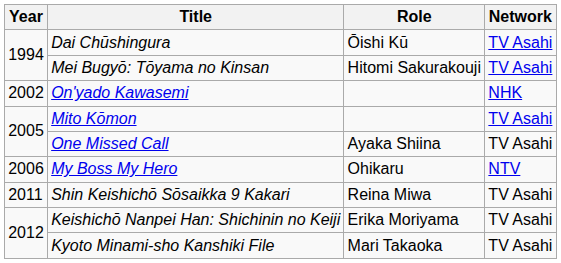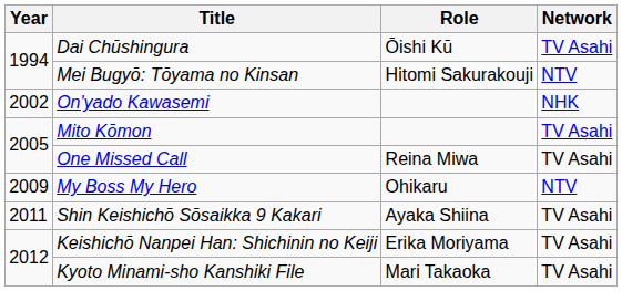 <table class="wikitable">
 <tr>
 <th>Year</th>
 <th>Title</th>
 <th>Role</th>
 <th>Network</th>
 </tr>
 <tr>
 <td rowspan="2">1994</td>
 <td><em>Dai Chūshingura</em></td>
 <td>Ōishi Kū</td>
 <td><a href='#'>TV Asahi</a></td>
 </tr>
 <tr>
 <td><em>Mei Bugyō: Tōyama no Kinsan</em></td>
 <td>Hitomi Sakurakouji</td>
-<td><a href='#'>TV Asahi</a></td>
+<td><a href='#'>NTV</a></td>
 </tr>
 <tr>
 <td>2002</td>
 <td><em><a href='#'>On'yado Kawasemi</a></em></td>
 <td></td>
 <td><a href='#'>NHK</a></td>
 </tr>
 <tr>
 <td rowspan="2">2005</td>
 <td><em><a href='#'>Mito Kōmon</a></em></td>
 <td></td>
 <td><a href='#'>TV Asahi</a></td>
 </tr>
 <tr>
 <td><em><a href='#'>One Missed Call</a></em></td>
-<td>Ayaka Shiina</td>
+<td>Reina Miwa</td>
 <td>TV Asahi</td>
 </tr>
 <tr>
-<td>2006</td>
+<td>2009</td>
 <td><em><a href='#'>My Boss My Hero</a></em></td>
 <td>Ohikaru</td>
 <td><a href='#'>NTV</a></td>
 </tr>
 <tr>
 <td>2011</td>
 <td><em>Shin Keishichō Sōsaikka 9 Kakari</em></td>
-<td>Reina Miwa</td>
+<td>Ayaka Shiina</td>
 <td>TV Asahi</td>
 </tr>
 <tr>
 <td rowspan="2">2012</td>
 <td><em>Keishichō Nanpei Han: Shichinin no Keiji</em></td>
 <td>Erika Moriyama</td>
 <td>TV Asahi</td>
 </tr>
 <tr>
 <td><em>Kyoto Minami-sho Kanshiki File</em></td>
 <td>Mari Takaoka</td>
 <td>TV Asahi</td>
 </tr>
 </table>
